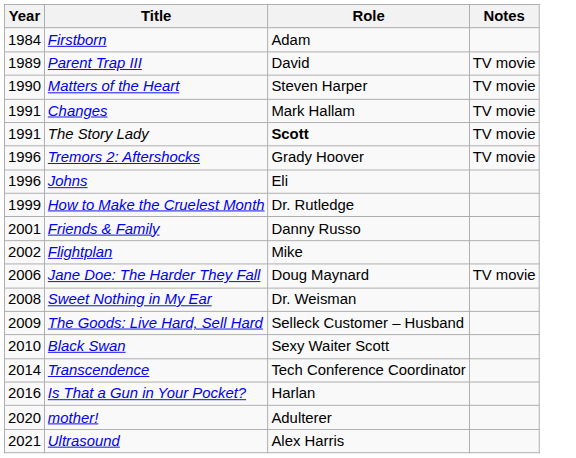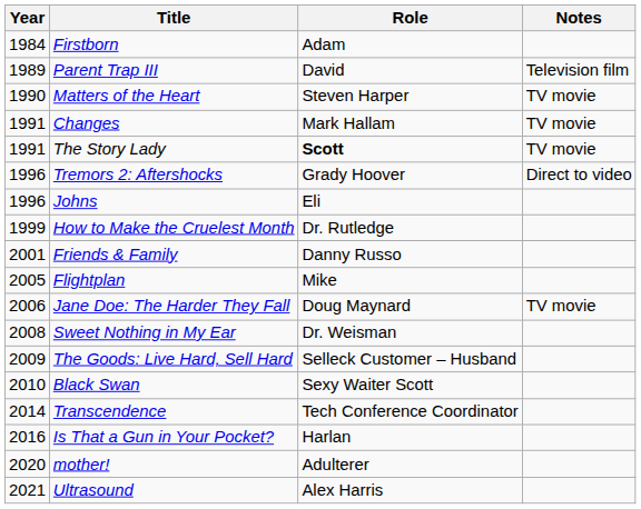 <table class="wikitable sortable">
 <tr>
 <th>Year</th>
 <th>Title</th>
 <th>Role</th>
 <th class="unsortable">Notes</th>
 </tr>
 <tr>
 <td>1984</td>
 <td><em><a href='#'>Firstborn</a></em></td>
 <td>Adam</td>
 <td></td>
 </tr>
 <tr>
 <td>1989</td>
 <td><em><a href='#'>Parent Trap III</a></em></td>
 <td>David</td>
-<td>TV movie</td>
+<td>Television film</td>
 </tr>
 <tr>
 <td>1990</td>
 <td><em><a href='#'>Matters of the Heart</a></em></td>
 <td>Steven Harper</td>
 <td>TV movie</td>
 </tr>
 <tr>
 <td>1991</td>
 <td><em><a href='#'>Changes</a></em></td>
 <td>Mark Hallam</td>
 <td>TV movie</td>
 </tr>
 <tr>
 <td>1991</td>
 <td><em>The Story Lady </em></td>
 <td><strong>Scott</strong></td>
 <td>TV movie</td>
 </tr>
 <tr>
 <td>1996</td>
 <td><em><a href='#'>Tremors 2: Aftershocks</a></em></td>
 <td>Grady Hoover</td>
-<td>TV movie</td>
+<td>Direct to video</td>
 </tr>
 <tr>
 <td>1996</td>
 <td><em><a href='#'>Johns</a></em></td>
 <td>Eli</td>
 <td></td>
 </tr>
 <tr>
 <td>1999</td>
 <td><em><a href='#'>How to Make the Cruelest Month </a></em></td>
 <td>Dr. Rutledge</td>
 <td></td>
 </tr>
 <tr>
 </tr>
 <tr>
 <td>2001</td>
 <td><em><a href='#'>Friends & Family</a></em></td>
 <td>Danny Russo</td>
 <td></td>
 </tr>
 <tr>
-<td>2002</td>
+<td>2005</td>
 <td><em><a href='#'>Flightplan</a></em></td>
 <td>Mike</td>
 <td></td>
 </tr>
 <tr>
 <td>2006</td>
 <td><em><a href='#'>Jane Doe: The Harder They Fall</a></em></td>
 <td>Doug Maynard</td>
 <td>TV movie</td>
 </tr>
 <tr>
 <td>2008</td>
 <td><em><a href='#'>Sweet Nothing in My Ear</a></em></td>
 <td>Dr. Weisman</td>
 <td></td>
 </tr>
 <tr>
 <td>2009</td>
 <td><em><a href='#'>The Goods: Live Hard, Sell Hard</a></em></td>
 <td>Selleck Customer – Husband</td>
 <td></td>
 </tr>
 <tr>
 <td>2010</td>
 <td><em><a href='#'>Black Swan</a></em></td>
 <td>Sexy Waiter Scott</td>
 <td></td>
 </tr>
 <tr>
 <td>2014</td>
 <td><em><a href='#'>Transcendence</a></em></td>
 <td>Tech Conference Coordinator</td>
 <td></td>
 </tr>
 <tr>
 <td>2016</td>
 <td><em><a href='#'>Is That a Gun in Your Pocket?</a></em></td>
 <td>Harlan</td>
 <td></td>
 </tr>
 <tr>
 <td>2020</td>
 <td><em><a href='#'>mother!</a></em></td>
 <td>Adulterer</td>
 <td></td>
 </tr>
 <tr>
 <td>2021</td>
 <td><em><a href='#'>Ultrasound</a></em></td>
 <td>Alex Harris</td>
 <td></td>
 </tr>
 </table>
